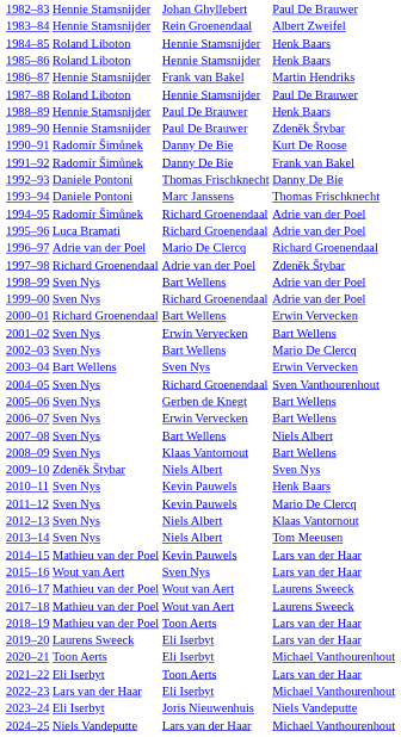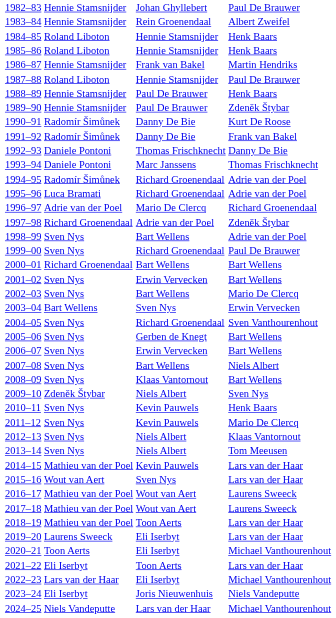 <table>
 <tr>
 <td><a href='#'>1982–83</a></td>
 <td> <a href='#'>Hennie Stamsnijder</a></td>
 <td> <a href='#'>Johan Ghyllebert</a></td>
 <td> <a href='#'>Paul De Brauwer</a></td>
 </tr>
 <tr>
 <td><a href='#'>1983–84</a></td>
 <td> <a href='#'>Hennie Stamsnijder</a></td>
 <td> <a href='#'>Rein Groenendaal</a></td>
 <td> <a href='#'>Albert Zweifel</a></td>
 </tr>
 <tr>
 <td><a href='#'>1984–85</a></td>
 <td> <a href='#'>Roland Liboton</a></td>
 <td> <a href='#'>Hennie Stamsnijder</a></td>
 <td> <a href='#'>Henk Baars</a></td>
 </tr>
 <tr>
 <td><a href='#'>1985–86</a></td>
 <td> <a href='#'>Roland Liboton</a></td>
 <td> <a href='#'>Hennie Stamsnijder</a></td>
 <td> <a href='#'>Henk Baars</a></td>
 </tr>
 <tr>
 <td><a href='#'>1986–87</a></td>
 <td> <a href='#'>Hennie Stamsnijder</a></td>
 <td> <a href='#'>Frank van Bakel</a></td>
 <td> <a href='#'>Martin Hendriks</a></td>
 </tr>
 <tr>
 <td><a href='#'>1987–88</a></td>
 <td> <a href='#'>Roland Liboton</a></td>
 <td> <a href='#'>Hennie Stamsnijder</a></td>
 <td> <a href='#'>Paul De Brauwer</a></td>
 </tr>
 <tr>
 <td><a href='#'>1988–89</a></td>
 <td> <a href='#'>Hennie Stamsnijder</a></td>
 <td> <a href='#'>Paul De Brauwer</a></td>
 <td> <a href='#'>Henk Baars</a></td>
 </tr>
 <tr>
 <td><a href='#'>1989–90</a></td>
 <td> <a href='#'>Hennie Stamsnijder</a></td>
 <td> <a href='#'>Paul De Brauwer</a></td>
 <td> <a href='#'>Zdeněk Štybar</a></td>
 </tr>
 <tr>
 <td><a href='#'>1990–91</a></td>
 <td> <a href='#'>Radomír Šimůnek</a></td>
 <td> <a href='#'>Danny De Bie</a></td>
 <td> <a href='#'>Kurt De Roose</a></td>
 </tr>
 <tr>
 <td><a href='#'>1991–92</a></td>
 <td> <a href='#'>Radomír Šimůnek</a></td>
 <td> <a href='#'>Danny De Bie</a></td>
 <td> <a href='#'>Frank van Bakel</a></td>
 </tr>
 <tr>
 <td><a href='#'>1992–93</a></td>
 <td> <a href='#'>Daniele Pontoni</a></td>
 <td> <a href='#'>Thomas Frischknecht</a></td>
 <td> <a href='#'>Danny De Bie</a></td>
 </tr>
 <tr>
 <td><a href='#'>1993–94</a></td>
 <td> <a href='#'>Daniele Pontoni</a></td>
 <td> <a href='#'>Marc Janssens</a></td>
 <td> <a href='#'>Thomas Frischknecht</a></td>
 </tr>
 <tr>
 <td><a href='#'>1994–95</a></td>
 <td> <a href='#'>Radomír Šimůnek</a></td>
 <td> <a href='#'>Richard Groenendaal</a></td>
 <td> <a href='#'>Adrie van der Poel</a></td>
 </tr>
 <tr>
 <td><a href='#'>1995–96</a></td>
 <td> <a href='#'>Luca Bramati</a></td>
 <td> <a href='#'>Richard Groenendaal</a></td>
 <td> <a href='#'>Adrie van der Poel</a></td>
 </tr>
 <tr>
 <td><a href='#'>1996–97</a></td>
 <td> <a href='#'>Adrie van der Poel</a></td>
 <td> <a href='#'>Mario De Clercq</a></td>
 <td> <a href='#'>Richard Groenendaal</a></td>
 </tr>
 <tr>
 <td><a href='#'>1997–98</a></td>
 <td> <a href='#'>Richard Groenendaal</a></td>
 <td> <a href='#'>Adrie van der Poel</a></td>
 <td> <a href='#'>Zdeněk Štybar</a></td>
 </tr>
 <tr>
 <td><a href='#'>1998–99</a></td>
 <td> <a href='#'>Sven Nys</a></td>
 <td> <a href='#'>Bart Wellens</a></td>
 <td> <a href='#'>Adrie van der Poel</a></td>
 </tr>
 <tr>
 <td><a href='#'>1999–00</a></td>
 <td> <a href='#'>Sven Nys</a></td>
 <td> <a href='#'>Richard Groenendaal</a></td>
-<td> <a href='#'>Adrie van der Poel</a></td>
+<td> <a href='#'>Paul De Brauwer</a></td>
 </tr>
 <tr>
 <td><a href='#'>2000–01</a></td>
 <td> <a href='#'>Richard Groenendaal</a></td>
 <td> <a href='#'>Bart Wellens</a></td>
-<td> <a href='#'>Erwin Vervecken</a></td>
+<td> <a href='#'>Bart Wellens</a></td>
 </tr>
 <tr>
 <td><a href='#'>2001–02</a></td>
 <td> <a href='#'>Sven Nys</a></td>
 <td> <a href='#'>Erwin Vervecken</a></td>
 <td> <a href='#'>Bart Wellens</a></td>
 </tr>
 <tr>
 <td><a href='#'>2002–03</a></td>
 <td> <a href='#'>Sven Nys</a></td>
 <td> <a href='#'>Bart Wellens</a></td>
 <td> <a href='#'>Mario De Clercq</a></td>
 </tr>
 <tr>
 <td><a href='#'>2003–04</a></td>
 <td> <a href='#'>Bart Wellens</a></td>
 <td> <a href='#'>Sven Nys</a></td>
 <td> <a href='#'>Erwin Vervecken</a></td>
 </tr>
 <tr>
 <td><a href='#'>2004–05</a></td>
 <td> <a href='#'>Sven Nys</a></td>
 <td> <a href='#'>Richard Groenendaal</a></td>
 <td> <a href='#'>Sven Vanthourenhout</a></td>
 </tr>
 <tr>
 <td><a href='#'>2005–06</a></td>
 <td> <a href='#'>Sven Nys</a></td>
 <td> <a href='#'>Gerben de Knegt</a></td>
 <td> <a href='#'>Bart Wellens</a></td>
 </tr>
 <tr>
 <td><a href='#'>2006–07</a></td>
 <td> <a href='#'>Sven Nys</a></td>
 <td> <a href='#'>Erwin Vervecken</a></td>
 <td> <a href='#'>Bart Wellens</a></td>
 </tr>
 <tr>
 <td><a href='#'>2007–08</a></td>
 <td> <a href='#'>Sven Nys</a></td>
 <td> <a href='#'>Bart Wellens</a></td>
 <td> <a href='#'>Niels Albert</a></td>
 </tr>
 <tr>
 <td><a href='#'>2008–09</a></td>
 <td> <a href='#'>Sven Nys</a></td>
 <td> <a href='#'>Klaas Vantornout</a></td>
 <td> <a href='#'>Bart Wellens</a></td>
 </tr>
 <tr>
 <td><a href='#'>2009–10</a></td>
 <td> <a href='#'>Zdeněk Štybar</a></td>
 <td> <a href='#'>Niels Albert</a></td>
 <td> <a href='#'>Sven Nys</a></td>
 </tr>
 <tr>
 <td><a href='#'>2010–11</a></td>
 <td> <a href='#'>Sven Nys</a></td>
 <td> <a href='#'>Kevin Pauwels</a></td>
 <td> <a href='#'>Henk Baars</a></td>
 </tr>
 <tr>
 <td><a href='#'>2011–12</a></td>
 <td> <a href='#'>Sven Nys</a></td>
 <td> <a href='#'>Kevin Pauwels</a></td>
 <td> <a href='#'>Mario De Clercq</a></td>
 </tr>
 <tr>
 <td><a href='#'>2012–13</a></td>
 <td> <a href='#'>Sven Nys</a></td>
 <td> <a href='#'>Niels Albert</a></td>
 <td> <a href='#'>Klaas Vantornout</a></td>
 </tr>
 <tr>
 <td><a href='#'>2013–14</a></td>
 <td> <a href='#'>Sven Nys</a></td>
 <td> <a href='#'>Niels Albert</a></td>
 <td> <a href='#'>Tom Meeusen</a></td>
 </tr>
 <tr>
 <td><a href='#'>2014–15</a></td>
 <td> <a href='#'>Mathieu van der Poel</a></td>
 <td> <a href='#'>Kevin Pauwels</a></td>
 <td> <a href='#'>Lars van der Haar</a></td>
 </tr>
 <tr>
 <td><a href='#'>2015–16</a></td>
 <td> <a href='#'>Wout van Aert</a></td>
 <td> <a href='#'>Sven Nys</a></td>
 <td> <a href='#'>Lars van der Haar</a></td>
 </tr>
 <tr>
 <td><a href='#'>2016–17</a></td>
 <td> <a href='#'>Mathieu van der Poel</a></td>
 <td> <a href='#'>Wout van Aert</a></td>
 <td> <a href='#'>Laurens Sweeck</a></td>
 </tr>
 <tr>
 <td><a href='#'>2017–18</a></td>
 <td> <a href='#'>Mathieu van der Poel</a></td>
 <td> <a href='#'>Wout van Aert</a></td>
 <td> <a href='#'>Laurens Sweeck</a></td>
 </tr>
 <tr>
 <td><a href='#'>2018–19</a></td>
 <td> <a href='#'>Mathieu van der Poel</a></td>
 <td> <a href='#'>Toon Aerts</a></td>
 <td> <a href='#'>Lars van der Haar</a></td>
 </tr>
 <tr>
 <td><a href='#'>2019–20</a></td>
 <td> <a href='#'>Laurens Sweeck</a></td>
 <td> <a href='#'>Eli Iserbyt</a></td>
 <td> <a href='#'>Lars van der Haar</a></td>
 </tr>
 <tr>
 <td><a href='#'>2020–21</a></td>
 <td> <a href='#'>Toon Aerts</a></td>
 <td> <a href='#'>Eli Iserbyt</a></td>
 <td> <a href='#'>Michael Vanthourenhout</a></td>
 </tr>
 <tr>
 <td><a href='#'>2021–22</a></td>
 <td> <a href='#'>Eli Iserbyt</a></td>
 <td> <a href='#'>Toon Aerts</a></td>
 <td> <a href='#'>Lars van der Haar</a></td>
 </tr>
 <tr>
 <td><a href='#'>2022–23</a></td>
 <td> <a href='#'>Lars van der Haar</a></td>
 <td> <a href='#'>Eli Iserbyt</a></td>
 <td> <a href='#'>Michael Vanthourenhout</a></td>
 </tr>
 <tr>
 <td><a href='#'>2023–24</a></td>
 <td> <a href='#'>Eli Iserbyt</a></td>
 <td> <a href='#'>Joris Nieuwenhuis</a></td>
 <td> <a href='#'>Niels Vandeputte</a></td>
 </tr>
 <tr>
 <td><a href='#'>2024–25</a></td>
 <td> <a href='#'>Niels Vandeputte</a></td>
 <td> <a href='#'>Lars van der Haar</a></td>
 <td> <a href='#'>Michael Vanthourenhout</a></td>
 </tr>
 </table>
